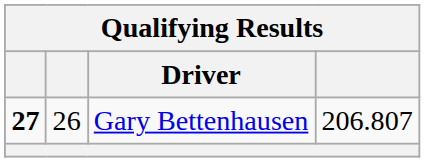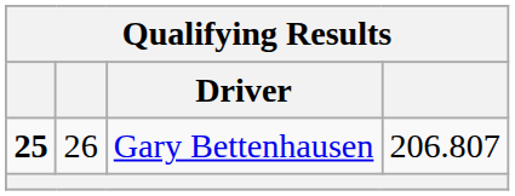 <table class="wikitable" style="font-size:95%;">
 <tr>
 <th colspan=5>Qualifying Results</th>
 </tr>
 <tr>
 <th></th>
 <th></th>
 <th>Driver</th>
 <th></th>
 </tr>
 <tr>
-<td align="center"><strong>27</strong></td>
+<td align="center"><strong>25</strong></td>
 <td align="center">26</td>
 <td> <a href='#'>Gary Bettenhausen</a></td>
 <td>206.807</td>
 </tr>
 <tr>
 <th colspan=4></th>
 </tr>
 </table>
